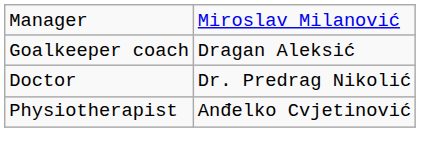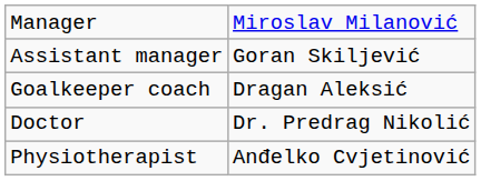 <table class="wikitable">
 <tr>
 <td>Manager</td>
 <td> <a href='#'>Miroslav Milanović</a></td>
+</tr>
+<tr>
+<td>Assistant manager</td>
+<td> Goran Skiljević</td>
 </tr>
 <tr>
 <td>Goalkeeper coach</td>
 <td> Dragan Aleksić</td>
 </tr>
 <tr>
 <td>Doctor</td>
 <td> Dr. Predrag Nikolić</td>
 </tr>
 <tr>
 <td>Physiotherapist</td>
 <td> Anđelko Cvjetinović</td>
 </tr>
 </table>
